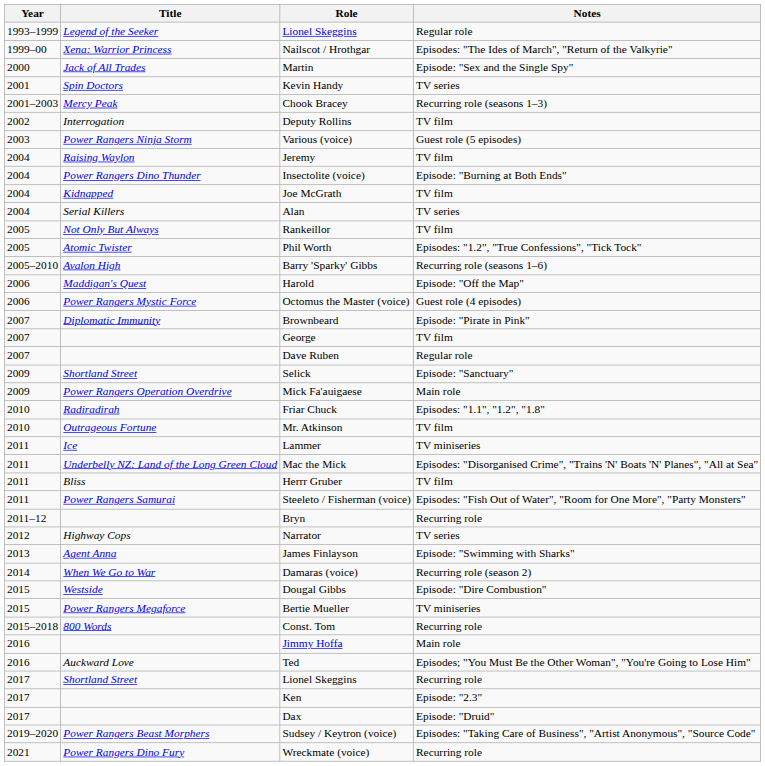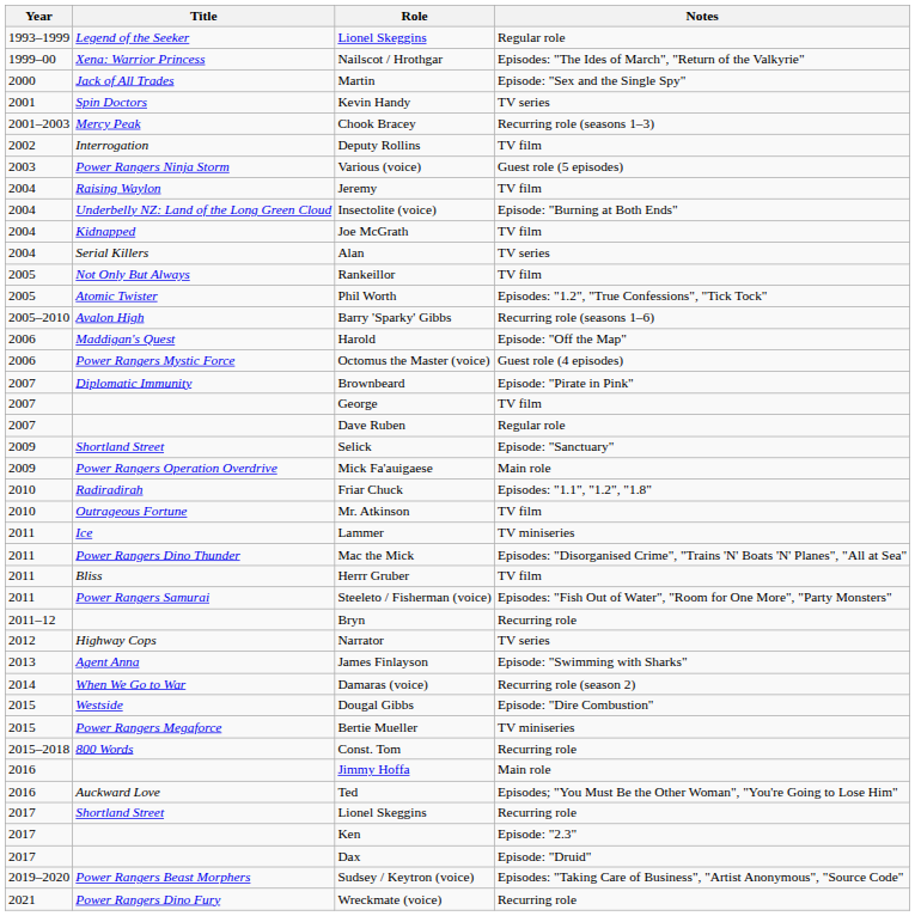 <table class="wikitable sortable">
 <tr>
 <th>Year</th>
 <th>Title</th>
 <th>Role</th>
 <th class="unsortable">Notes</th>
 </tr>
 <tr>
 <td>1993–1999</td>
 <td><em><a href='#'>Legend of the Seeker</a></em></td>
 <td><a href='#'>Lionel Skeggins</a></td>
 <td>Regular role</td>
 </tr>
 <tr>
 <td>1999–00</td>
 <td><em><a href='#'>Xena: Warrior Princess</a></em></td>
 <td>Nailscot / Hrothgar</td>
 <td>Episodes: "The Ides of March", "Return of the Valkyrie"</td>
 </tr>
 <tr>
 <td>2000</td>
 <td><em><a href='#'>Jack of All Trades</a></em></td>
 <td>Martin</td>
 <td>Episode: "Sex and the Single Spy"</td>
 </tr>
 <tr>
 <td>2001</td>
 <td><em><a href='#'>Spin Doctors</a></em></td>
 <td>Kevin Handy</td>
 <td>TV series</td>
 </tr>
 <tr>
 <td>2001–2003</td>
 <td><em><a href='#'>Mercy Peak</a></em></td>
 <td>Chook Bracey</td>
 <td>Recurring role (seasons 1–3)</td>
 </tr>
 <tr>
 <td>2002</td>
 <td><em>Interrogation</em></td>
 <td>Deputy Rollins</td>
 <td>TV film</td>
 </tr>
 <tr>
 <td>2003</td>
 <td><em><a href='#'>Power Rangers Ninja Storm</a></em></td>
 <td>Various (voice)</td>
 <td>Guest role (5 episodes)</td>
 </tr>
 <tr>
 <td>2004</td>
 <td><em><a href='#'>Raising Waylon</a></em></td>
 <td>Jeremy</td>
 <td>TV film</td>
 </tr>
 <tr>
 <td>2004</td>
-<td><em><a href='#'>Power Rangers Dino Thunder</a></em></td>
+<td><em><a href='#'>Underbelly NZ: Land of the Long Green Cloud</a></em></td>
 <td>Insectolite (voice)</td>
 <td>Episode: "Burning at Both Ends"</td>
 </tr>
 <tr>
 <td>2004</td>
 <td><em><a href='#'>Kidnapped</a></em></td>
 <td>Joe McGrath</td>
 <td>TV film</td>
 </tr>
 <tr>
 <td>2004</td>
 <td><em>Serial Killers</em></td>
 <td>Alan</td>
 <td>TV series</td>
 </tr>
 <tr>
 <td>2005</td>
 <td><em><a href='#'>Not Only But Always</a></em></td>
 <td>Rankeillor</td>
 <td>TV film</td>
 </tr>
 <tr>
 <td>2005</td>
 <td><em><a href='#'>Atomic Twister</a></em></td>
 <td>Phil Worth</td>
 <td>Episodes: "1.2", "True Confessions", "Tick Tock"</td>
 </tr>
 <tr>
 <td>2005–2010</td>
 <td><em><a href='#'>Avalon High</a></em></td>
 <td>Barry 'Sparky' Gibbs</td>
 <td>Recurring role (seasons 1–6)</td>
 </tr>
 <tr>
 <td>2006</td>
 <td><em><a href='#'>Maddigan's Quest</a></em></td>
 <td>Harold</td>
 <td>Episode: "Off the Map"</td>
 </tr>
 <tr>
 <td>2006</td>
 <td><em><a href='#'>Power Rangers Mystic Force</a></em></td>
 <td>Octomus the Master (voice)</td>
 <td>Guest role (4 episodes)</td>
 </tr>
 <tr>
 <td>2007</td>
 <td><em><a href='#'>Diplomatic Immunity</a></em></td>
 <td>Brownbeard</td>
 <td>Episode: "Pirate in Pink"</td>
 </tr>
 <tr>
 <td>2007</td>
 <td><em></em></td>
 <td>George</td>
 <td>TV film</td>
 </tr>
 <tr>
 <td>2007</td>
 <td><em></em></td>
 <td>Dave Ruben</td>
 <td>Regular role</td>
 </tr>
 <tr>
 <td>2009</td>
 <td><em><a href='#'>Shortland Street</a></em></td>
 <td>Selick</td>
 <td>Episode: "Sanctuary"</td>
 </tr>
 <tr>
 <td>2009</td>
 <td><em><a href='#'>Power Rangers Operation Overdrive</a></em></td>
 <td>Mick Fa'auigaese</td>
 <td>Main role</td>
 </tr>
 <tr>
 <td>2010</td>
 <td><em><a href='#'>Radiradirah</a></em></td>
 <td>Friar Chuck</td>
 <td>Episodes: "1.1", "1.2", "1.8"</td>
 </tr>
 <tr>
 <td>2010</td>
 <td><em><a href='#'>Outrageous Fortune</a></em></td>
 <td>Mr. Atkinson</td>
 <td>TV film</td>
 </tr>
 <tr>
 <td>2011</td>
 <td><em><a href='#'>Ice</a></em></td>
 <td>Lammer</td>
 <td>TV miniseries</td>
 </tr>
 <tr>
 <td>2011</td>
-<td><em><a href='#'>Underbelly NZ: Land of the Long Green Cloud</a></em></td>
+<td><em><a href='#'>Power Rangers Dino Thunder</a></em></td>
 <td>Mac the Mick</td>
 <td>Episodes: "Disorganised Crime", "Trains 'N' Boats 'N' Planes", "All at Sea"</td>
 </tr>
 <tr>
 <td>2011</td>
 <td><em>Bliss</em></td>
 <td>Herrr Gruber</td>
 <td>TV film</td>
 </tr>
 <tr>
 <td>2011</td>
 <td><em><a href='#'>Power Rangers Samurai</a></em></td>
 <td>Steeleto / Fisherman (voice)</td>
 <td>Episodes: "Fish Out of Water", "Room for One More", "Party Monsters"</td>
 </tr>
 <tr>
 <td>2011–12</td>
 <td><em></em></td>
 <td>Bryn</td>
 <td>Recurring role</td>
 </tr>
 <tr>
 <td>2012</td>
 <td><em>Highway Cops</em></td>
 <td>Narrator</td>
 <td>TV series</td>
 </tr>
 <tr>
 <td>2013</td>
 <td><em><a href='#'>Agent Anna</a></em></td>
 <td>James Finlayson</td>
 <td>Episode: "Swimming with Sharks"</td>
 </tr>
 <tr>
 <td>2014</td>
 <td><em><a href='#'>When We Go to War</a></em></td>
 <td>Damaras (voice)</td>
 <td>Recurring role (season 2)</td>
 </tr>
 <tr>
 <td>2015</td>
 <td><em><a href='#'>Westside</a></em></td>
 <td>Dougal Gibbs</td>
 <td>Episode: "Dire Combustion"</td>
 </tr>
 <tr>
 <td>2015</td>
 <td><em><a href='#'>Power Rangers Megaforce</a></em></td>
 <td>Bertie Mueller</td>
 <td>TV miniseries</td>
 </tr>
 <tr>
 <td>2015–2018</td>
 <td><em><a href='#'>800 Words</a></em></td>
 <td>Const. Tom</td>
 <td>Recurring role</td>
 </tr>
 <tr>
 <td>2016</td>
 <td><em></em></td>
 <td><a href='#'>Jimmy Hoffa</a></td>
 <td>Main role</td>
 </tr>
 <tr>
 <td>2016</td>
 <td><em>Auckward Love</em></td>
 <td>Ted</td>
 <td>Episodes; "You Must Be the Other Woman", "You're Going to Lose Him"</td>
 </tr>
 <tr>
 <td>2017</td>
 <td><em><a href='#'>Shortland Street</a></em></td>
 <td>Lionel Skeggins</td>
 <td>Recurring role</td>
 </tr>
 <tr>
 <td>2017</td>
 <td><em></em></td>
 <td>Ken</td>
 <td>Episode: "2.3"</td>
 </tr>
 <tr>
 <td>2017</td>
 <td><em></em></td>
 <td>Dax</td>
 <td>Episode: "Druid"</td>
 </tr>
 <tr>
 <td>2019–2020</td>
 <td><em><a href='#'>Power Rangers Beast Morphers</a></em></td>
 <td>Sudsey / Keytron (voice)</td>
 <td>Episodes: "Taking Care of Business", "Artist Anonymous", "Source Code"</td>
 </tr>
 <tr>
 <td>2021</td>
 <td><em><a href='#'>Power Rangers Dino Fury</a></em></td>
 <td>Wreckmate (voice)</td>
 <td>Recurring role</td>
 </tr>
 </table>
